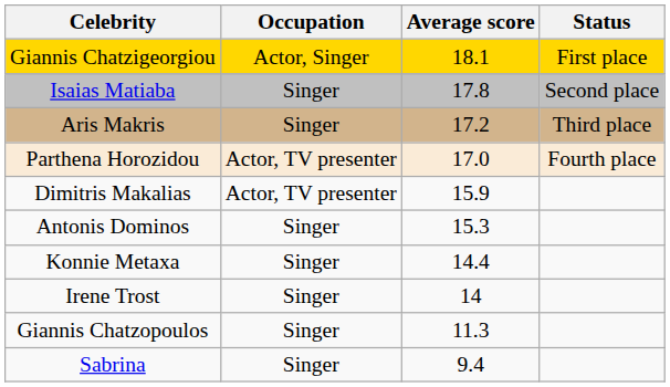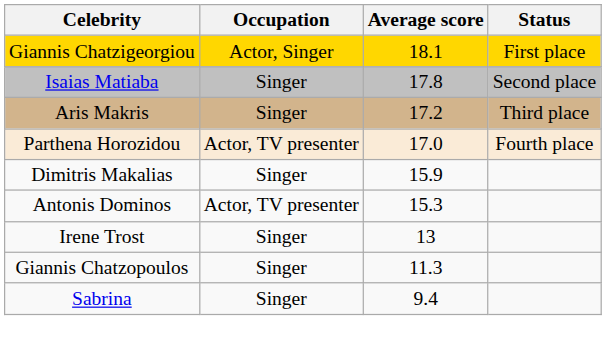 <table class="wikitable sortable" style="text-align:center;">
 <tr>
 <th>Celebrity</th>
 <th>Occupation</th>
 <th>Average score</th>
 <th>Status</th>
 </tr>
 <tr>
 <td bgcolor="gold">Giannis Chatzigeorgiou</td>
 <td bgcolor="gold">Actor, Singer</td>
 <td bgcolor="gold">18.1</td>
 <td bgcolor="gold">First place</td>
 </tr>
 <tr>
 <td bgcolor="silver"><a href='#'>Isaias Matiaba</a></td>
 <td bgcolor="silver">Singer</td>
 <td bgcolor="silver">17.8</td>
 <td bgcolor="silver">Second place</td>
 </tr>
 <tr>
 <td bgcolor="tan">Aris Makris</td>
 <td bgcolor="tan">Singer</td>
 <td bgcolor="tan">17.2</td>
 <td bgcolor="tan">Third place</td>
 </tr>
 <tr bgcolor=antiquewhite>
 <td>Parthena Horozidou</td>
 <td>Actor, TV presenter</td>
 <td>17.0</td>
 <td>Fourth place</td>
 </tr>
 <tr>
 <td>Dimitris Makalias</td>
-<td>Actor, TV presenter</td>
+<td>Singer</td>
 <td>15.9</td>
 <td></td>
 </tr>
 <tr>
 <td>Antonis Dominos</td>
-<td>Singer</td>
+<td>Actor, TV presenter</td>
 <td>15.3</td>
-<td></td>
-</tr>
-<tr>
-<td>Konnie Metaxa</td>
-<td>Singer</td>
-<td>14.4</td>
 <td></td>
 </tr>
 <tr>
 <td>Irene Trost</td>
 <td>Singer</td>
-<td>14</td>
+<td>13</td>
 <td></td>
 </tr>
 <tr>
 <td>Giannis Chatzopoulos</td>
 <td>Singer</td>
 <td>11.3</td>
 <td></td>
 </tr>
 <tr>
 <td><a href='#'>Sabrina</a></td>
 <td>Singer</td>
 <td>9.4</td>
 <td></td>
 </tr>
 </table>
